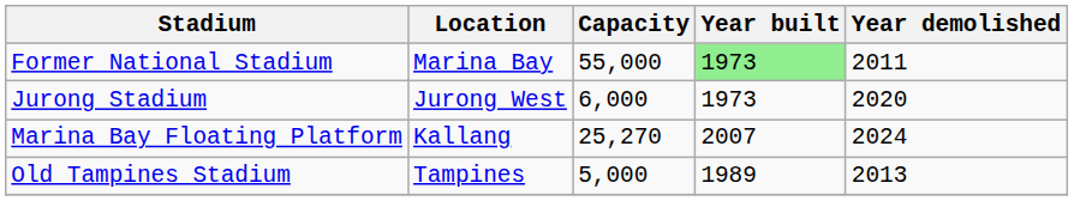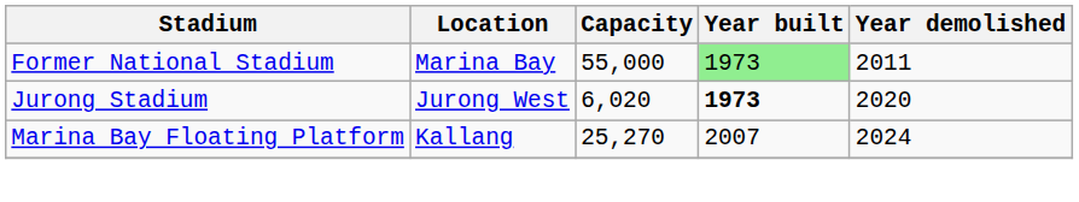 <table class="wikitable sortable">
 <tr>
 <th>Stadium</th>
 <th>Location</th>
 <th>Capacity</th>
 <th>Year built</th>
 <th>Year demolished</th>
 </tr>
 <tr>
 <td><a href='#'>Former National Stadium</a></td>
 <td><a href='#'>Marina Bay</a></td>
 <td>55,000</td>
 <td style="background: lightgreen;">1973</td>
 <td>2011</td>
 </tr>
 <tr>
 <td><a href='#'>Jurong Stadium</a></td>
 <td><a href='#'>Jurong West</a></td>
-<td>6,000</td>
-<td>1973</td>
+<td>6,020</td>
+<td><strong>1973</strong></td>
 <td>2020</td>
 </tr>
 <tr>
 <td><a href='#'>Marina Bay Floating Platform</a></td>
 <td><a href='#'>Kallang</a></td>
 <td>25,270</td>
 <td>2007</td>
 <td>2024</td>
 </tr>
 <tr>
-<td><a href='#'>Old Tampines Stadium</a></td>
-<td><a href='#'>Tampines</a></td>
-<td>5,000</td>
-<td>1989</td>
-<td>2013</td>
-</tr>
-<tr>
 </tr>
 </table>
